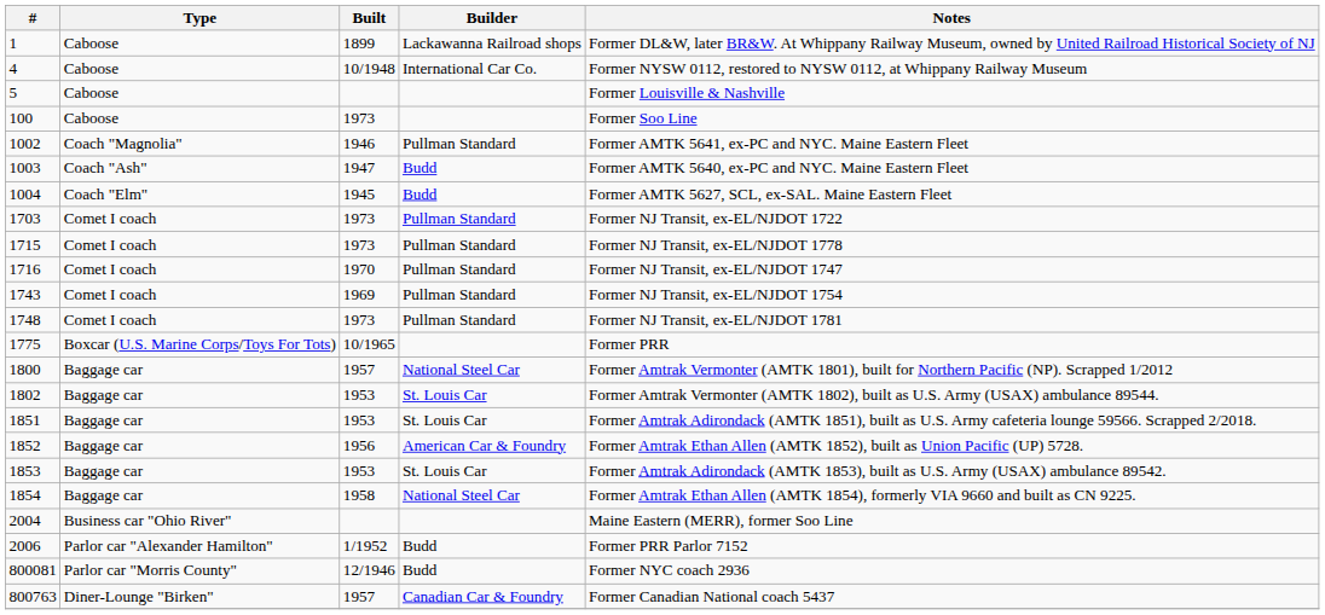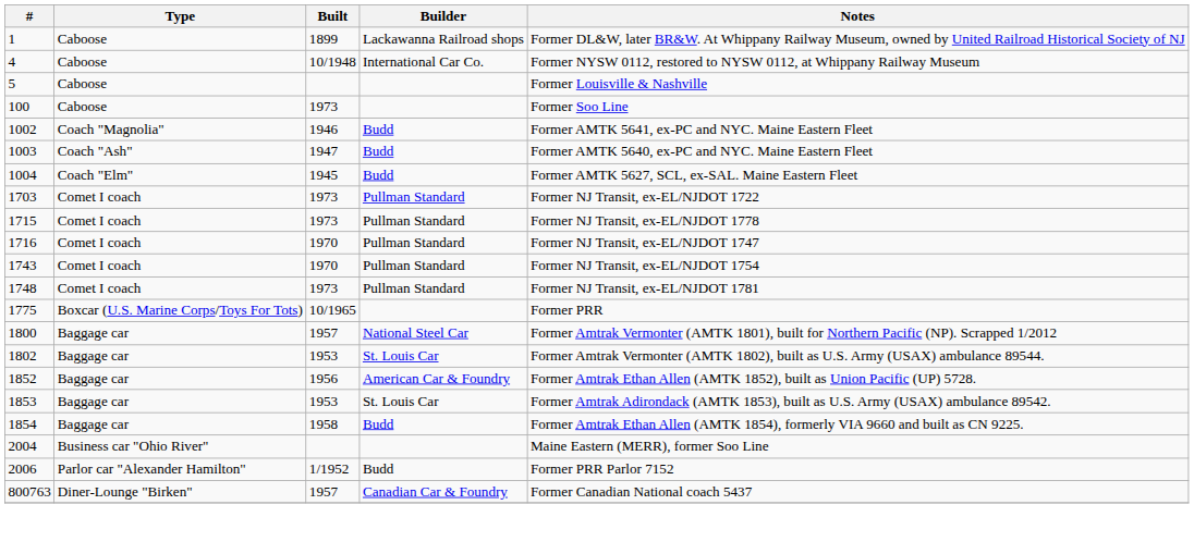 <table class="wikitable">
 <tr>
 <th>#</th>
 <th>Type</th>
 <th>Built</th>
 <th>Builder</th>
 <th>Notes</th>
 </tr>
 <tr>
 <td>1</td>
 <td>Caboose</td>
 <td>1899</td>
 <td>Lackawanna Railroad shops</td>
 <td>Former DL&W, later <a href='#'>BR&W</a>. At Whippany Railway Museum, owned by <a href='#'>United Railroad Historical Society of NJ</a></td>
 </tr>
 <tr>
 <td>4</td>
 <td>Caboose</td>
 <td>10/1948</td>
 <td>International Car Co.</td>
 <td>Former NYSW 0112, restored to NYSW 0112, at Whippany Railway Museum</td>
 </tr>
 <tr>
 <td>5</td>
 <td>Caboose</td>
 <td></td>
 <td></td>
 <td>Former <a href='#'>Louisville & Nashville</a></td>
 </tr>
 <tr>
 <td>100</td>
 <td>Caboose</td>
 <td>1973</td>
 <td></td>
 <td>Former <a href='#'>Soo Line</a></td>
 </tr>
 <tr>
 <td>1002</td>
 <td>Coach "Magnolia"</td>
 <td>1946</td>
-<td>Pullman Standard</td>
+<td><a href='#'>Budd</a></td>
 <td>Former AMTK 5641, ex-PC and NYC. Maine Eastern Fleet</td>
 </tr>
 <tr>
 <td>1003</td>
 <td>Coach "Ash"</td>
 <td>1947</td>
 <td><a href='#'>Budd</a></td>
 <td>Former AMTK 5640, ex-PC and NYC. Maine Eastern Fleet</td>
 </tr>
 <tr>
 <td>1004</td>
 <td>Coach "Elm"</td>
 <td>1945</td>
 <td><a href='#'>Budd</a></td>
 <td>Former AMTK 5627, SCL, ex-SAL. Maine Eastern Fleet</td>
 </tr>
 <tr>
 <td>1703</td>
 <td>Comet I coach</td>
 <td>1973</td>
 <td><a href='#'>Pullman Standard</a></td>
 <td>Former NJ Transit, ex-EL/NJDOT 1722</td>
 </tr>
 <tr>
 <td>1715</td>
 <td>Comet I coach</td>
 <td>1973</td>
 <td>Pullman Standard</td>
 <td>Former NJ Transit, ex-EL/NJDOT 1778</td>
 </tr>
 <tr>
 <td>1716</td>
 <td>Comet I coach</td>
 <td>1970</td>
 <td>Pullman Standard</td>
 <td>Former NJ Transit, ex-EL/NJDOT 1747</td>
 </tr>
 <tr>
 <td>1743</td>
 <td>Comet I coach</td>
-<td>1969</td>
+<td>1970</td>
 <td>Pullman Standard</td>
 <td>Former NJ Transit, ex-EL/NJDOT 1754</td>
 </tr>
 <tr>
 <td>1748</td>
 <td>Comet I coach</td>
 <td>1973</td>
 <td>Pullman Standard</td>
 <td>Former NJ Transit, ex-EL/NJDOT 1781</td>
 </tr>
 <tr>
 <td>1775</td>
 <td>Boxcar (<a href='#'>U.S. Marine Corps</a>/<a href='#'>Toys For Tots</a>)</td>
 <td>10/1965</td>
 <td></td>
 <td>Former PRR</td>
 </tr>
 <tr>
 <td>1800</td>
 <td>Baggage car</td>
 <td>1957</td>
 <td><a href='#'>National Steel Car</a></td>
 <td>Former <a href='#'>Amtrak Vermonter</a> (AMTK 1801), built for <a href='#'>Northern Pacific</a> (NP). Scrapped 1/2012</td>
 </tr>
 <tr>
 <td>1802</td>
 <td>Baggage car</td>
 <td>1953</td>
 <td><a href='#'>St. Louis Car</a></td>
 <td>Former Amtrak  Vermonter (AMTK 1802), built as U.S. Army (USAX) ambulance 89544.</td>
 </tr>
 <tr>
-<td>1851</td>
-<td>Baggage car</td>
-<td>1953</td>
-<td>St. Louis Car</td>
-<td>Former <a href='#'>Amtrak Adirondack</a> (AMTK 1851), built as U.S. Army  cafeteria lounge 59566. Scrapped 2/2018.</td>
-</tr>
-<tr>
 <td>1852</td>
 <td>Baggage car</td>
 <td>1956</td>
 <td><a href='#'>American Car & Foundry</a></td>
 <td>Former <a href='#'>Amtrak Ethan Allen</a> (AMTK 1852), built as <a href='#'>Union Pacific</a> (UP) 5728.</td>
 </tr>
 <tr>
 <td>1853</td>
 <td>Baggage car</td>
 <td>1953</td>
 <td>St. Louis Car</td>
 <td>Former <a href='#'>Amtrak Adirondack</a> (AMTK 1853), built as U.S. Army (USAX) ambulance 89542.</td>
 </tr>
 <tr>
 <td>1854</td>
 <td>Baggage car</td>
 <td>1958</td>
-<td><a href='#'>National Steel Car</a></td>
+<td><a href='#'>Budd</a></td>
 <td>Former <a href='#'>Amtrak Ethan Allen</a> (AMTK 1854),  formerly VIA 9660 and built as CN 9225.</td>
 </tr>
 <tr>
 <td>2004</td>
 <td>Business car "Ohio River"</td>
 <td></td>
 <td></td>
 <td>Maine Eastern (MERR), former Soo Line</td>
 </tr>
 <tr>
 <td>2006</td>
 <td>Parlor car "Alexander Hamilton"</td>
 <td>1/1952</td>
 <td>Budd</td>
 <td>Former PRR Parlor 7152</td>
 </tr>
 <tr>
-<td>800081</td>
-<td>Parlor car "Morris County"</td>
-<td>12/1946</td>
-<td>Budd</td>
-<td>Former NYC coach 2936</td>
-</tr>
-<tr>
 <td>800763</td>
 <td>Diner-Lounge "Birken"</td>
 <td>1957</td>
 <td><a href='#'>Canadian Car & Foundry</a></td>
 <td>Former Canadian National coach 5437</td>
 </tr>
 <tr>
 </tr>
 </table>
